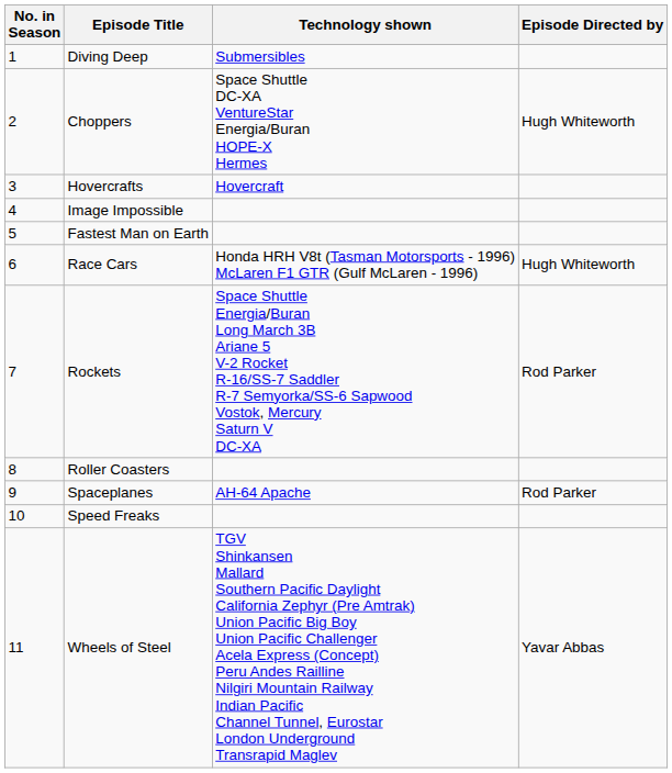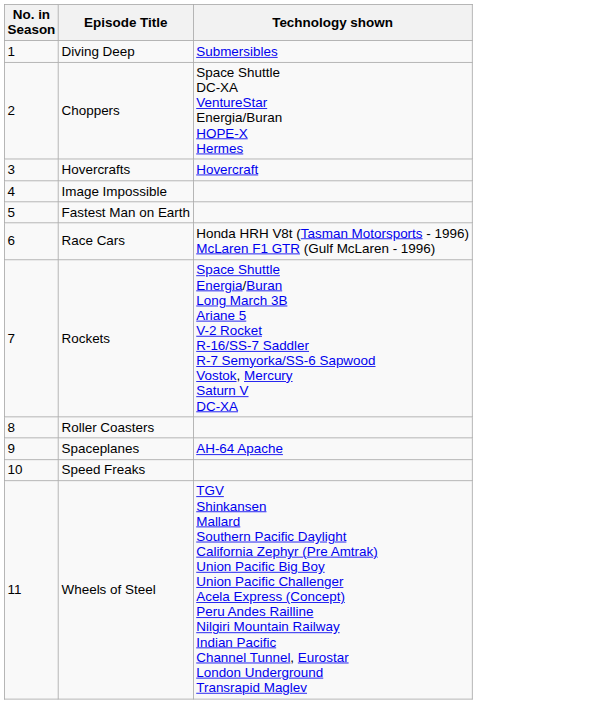 <table class="wikitable">
 <tr>
 <th>No. in<br>Season</th>
 <th>Episode Title</th>
 <th>Technology shown</th>
-<th>Episode Directed by</th>
 </tr>
 <tr>
 <td>1</td>
 <td>Diving Deep</td>
 <td><a href='#'>Submersibles</a></td>
-<td></td>
 </tr>
 <tr>
 <td>2</td>
 <td>Choppers</td>
 <td>Space Shuttle<br>DC-XA<br><a href='#'>VentureStar</a><br>Energia/Buran<br><a href='#'>HOPE-X</a><br><a href='#'>Hermes</a></td>
-<td>Hugh Whiteworth</td>
 </tr>
 <tr>
 <td>3</td>
 <td>Hovercrafts</td>
 <td><a href='#'>Hovercraft</a></td>
-<td></td>
 </tr>
 <tr>
 <td>4</td>
 <td>Image Impossible</td>
-<td></td>
 <td></td>
 </tr>
 <tr>
 <td>5</td>
 <td>Fastest Man on Earth</td>
 <td></td>
-<td></td>
 </tr>
 <tr>
 <td>6</td>
 <td>Race Cars</td>
 <td>Honda HRH V8t (<a href='#'>Tasman Motorsports</a> - 1996)<br><a href='#'>McLaren F1 GTR</a> (Gulf McLaren - 1996)</td>
-<td>Hugh Whiteworth</td>
 </tr>
 <tr>
 <td>7</td>
 <td>Rockets</td>
 <td><a href='#'>Space Shuttle</a><br><a href='#'>Energia</a>/<a href='#'>Buran</a><br><a href='#'>Long March 3B</a><br><a href='#'>Ariane 5</a><br><a href='#'>V-2 Rocket</a><br><a href='#'>R-16/SS-7 Saddler</a><br><a href='#'>R-7 Semyorka/SS-6 Sapwood</a><br><a href='#'>Vostok</a>, <a href='#'>Mercury</a><br><a href='#'>Saturn V</a><br><a href='#'>DC-XA</a></td>
-<td>Rod Parker</td>
 </tr>
 <tr>
 <td>8</td>
 <td>Roller Coasters</td>
-<td></td>
 <td></td>
 </tr>
 <tr>
 <td>9</td>
 <td>Spaceplanes</td>
 <td><a href='#'>AH-64 Apache</a></td>
-<td>Rod Parker</td>
 </tr>
 <tr>
 <td>10</td>
 <td>Speed Freaks</td>
-<td></td>
 <td></td>
 </tr>
 <tr>
 <td>11</td>
 <td>Wheels of Steel</td>
 <td><a href='#'>TGV</a><br><a href='#'>Shinkansen</a><br><a href='#'>Mallard</a><br><a href='#'>Southern Pacific Daylight</a><br><a href='#'>California Zephyr (Pre Amtrak)</a><br><a href='#'>Union Pacific Big Boy</a><br><a href='#'>Union Pacific Challenger</a><br><a href='#'>Acela Express (Concept)</a><br><a href='#'>Peru Andes Railline</a><br><a href='#'>Nilgiri Mountain Railway</a><br><a href='#'>Indian Pacific</a><br><a href='#'>Channel Tunnel</a>, <a href='#'>Eurostar</a><br><a href='#'>London Underground</a><br><a href='#'>Transrapid Maglev</a></td>
-<td>Yavar Abbas</td>
 </tr>
 </table>
